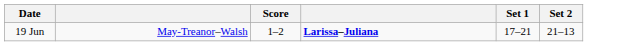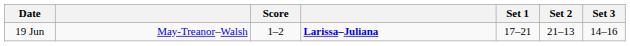 <table class="wikitable" style="text-align: center; font-size:90% ">
 <tr>
 <th width="60">Date</th>
 <th align="right" width="250"></th>
 <th width="60">Score</th>
 <th align="left" width="250"></th>
 <th width="50">Set 1</th>
 <th width="50">Set 2</th>
+<th width="50">Set 3</th>
 </tr>
 <tr>
 <td>19 Jun</td>
 <td align=right><a href='#'>May-Treanor</a>–<a href='#'>Walsh</a> </td>
 <td align=center>1–2</td>
 <td align=left><strong> <a href='#'>Larissa</a>–<a href='#'>Juliana</a></strong></td>
 <td>17–21</td>
 <td>21–13</td>
+<td>14–16</td>
 </tr>
 </table>
